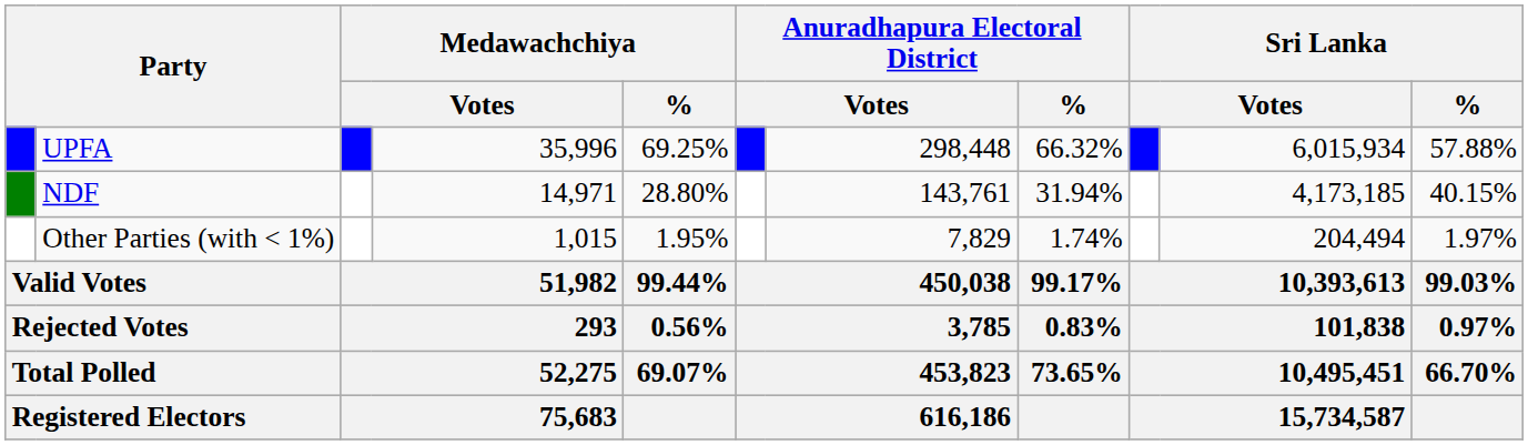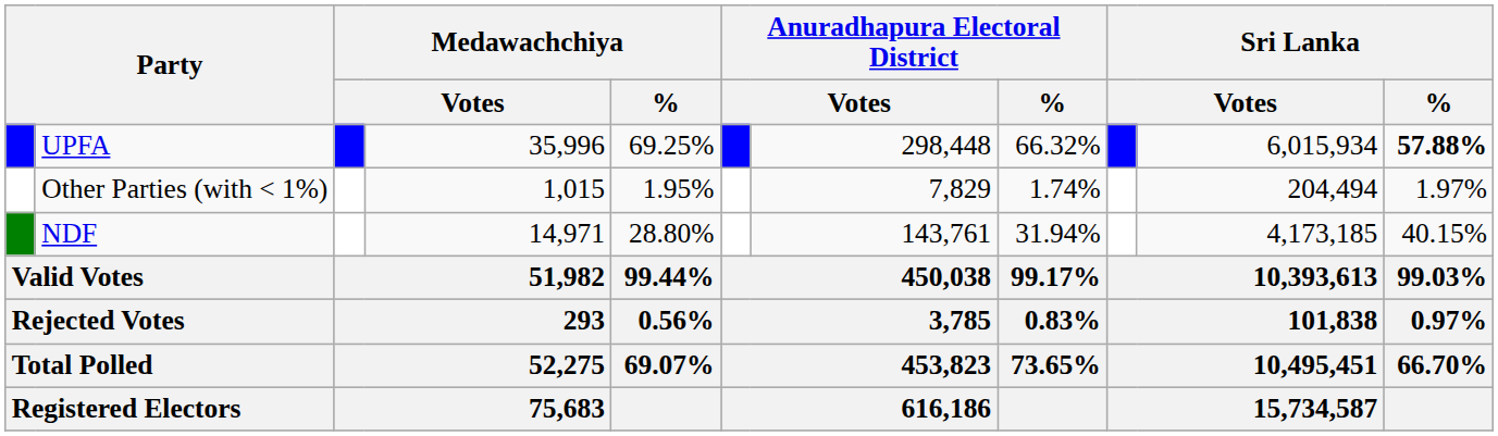 <table class="wikitable">
 <tr>
 <th colspan="2" width="144px"rowspan="2">Party</th>
 <th colspan="3" width="216px">Medawachchiya</th>
 <th colspan="3" width="216px"><a href='#'>Anuradhapura Electoral District</a></th>
 <th colspan="3" width="216px">Sri Lanka</th>
 </tr>
 <tr>
 <th colspan="2" width="144px">Votes</th>
 <th>%</th>
 <th colspan="2" width="144px">Votes</th>
 <th>%</th>
 <th colspan="2" width="144px">Votes</th>
 <th>%</th>
 </tr>
 <tr>
 <td style="background-color:blue;" width="10px"></td>
 <td style="text-align:left;"><a href='#'>UPFA</a></td>
 <td style="background-color:blue;" width="10px"></td>
 <td style="text-align:right;">35,996</td>
 <td style="text-align:right;">69.25%</td>
 <td style="background-color:blue;" width="10px"></td>
 <td style="text-align:right;">298,448</td>
 <td style="text-align:right;">66.32%</td>
 <td style="background-color:blue;" width="10px"></td>
 <td style="text-align:right;">6,015,934</td>
-<td style="text-align:right;">57.88%</td>
+<td style="text-align:right;"><strong>57.88%</strong></td>
+</tr>
+<tr>
+<td style="background-color:white;" width="10px"></td>
+<td style="text-align:left;">Other Parties (with < 1%)</td>
+<td style="background-color:white;" width="10px"></td>
+<td style="text-align:right;">1,015</td>
+<td style="text-align:right;">1.95%</td>
+<td style="background-color:white;" width="10px"></td>
+<td style="text-align:right;">7,829</td>
+<td style="text-align:right;">1.74%</td>
+<td style="background-color:white;" width="10px"></td>
+<td style="text-align:right;">204,494</td>
+<td style="text-align:right;">1.97%</td>
 </tr>
 <tr>
 <td style="background-color:green;" width="10px"></td>
 <td style="text-align:left;"><a href='#'>NDF</a></td>
 <td style="background-color:white;" width="10px"></td>
 <td style="text-align:right;">14,971</td>
 <td style="text-align:right;">28.80%</td>
 <td style="background-color:white;" width="10px"></td>
 <td style="text-align:right;">143,761</td>
 <td style="text-align:right;">31.94%</td>
 <td style="background-color:white;" width="10px"></td>
 <td style="text-align:right;">4,173,185</td>
 <td style="text-align:right;">40.15%</td>
-</tr>
-<tr>
-<td style="background-color:white;" width="10px"></td>
-<td style="text-align:left;">Other Parties (with < 1%)</td>
-<td style="background-color:white;" width="10px"></td>
-<td style="text-align:right;">1,015</td>
-<td style="text-align:right;">1.95%</td>
-<td style="background-color:white;" width="10px"></td>
-<td style="text-align:right;">7,829</td>
-<td style="text-align:right;">1.74%</td>
-<td style="background-color:white;" width="10px"></td>
-<td style="text-align:right;">204,494</td>
-<td style="text-align:right;">1.97%</td>
 </tr>
 <tr>
 <th colspan="2" width="144px"style="text-align:left;">Valid Votes</th>
 <th style="text-align:right;"colspan="2" width="144px">51,982</th>
 <th style="text-align:right;">99.44%</th>
 <th style="text-align:right;"colspan="2" width="144px">450,038</th>
 <th style="text-align:right;">99.17%</th>
 <th style="text-align:right;"colspan="2" width="144px">10,393,613</th>
 <th style="text-align:right;">99.03%</th>
 </tr>
 <tr>
 <th colspan="2" width="144px"style="text-align:left;">Rejected Votes</th>
 <th style="text-align:right;"colspan="2" width="144px">293</th>
 <th style="text-align:right;">0.56%</th>
 <th style="text-align:right;"colspan="2" width="144px">3,785</th>
 <th style="text-align:right;">0.83%</th>
 <th style="text-align:right;"colspan="2" width="144px">101,838</th>
 <th style="text-align:right;">0.97%</th>
 </tr>
 <tr>
 <th colspan="2" width="144px"style="text-align:left;">Total Polled</th>
 <th style="text-align:right;"colspan="2" width="144px">52,275</th>
 <th style="text-align:right;">69.07%</th>
 <th style="text-align:right;"colspan="2" width="144px">453,823</th>
 <th style="text-align:right;">73.65%</th>
 <th style="text-align:right;"colspan="2" width="144px">10,495,451</th>
 <th style="text-align:right;">66.70%</th>
 </tr>
 <tr>
 <th colspan="2" width="144px"style="text-align:left;">Registered Electors</th>
 <th style="text-align:right;"colspan="2" width="144px">75,683</th>
 <th></th>
 <th style="text-align:right;"colspan="2" width="144px">616,186</th>
 <th></th>
 <th style="text-align:right;"colspan="2" width="144px">15,734,587</th>
 <th></th>
 </tr>
 </table>
